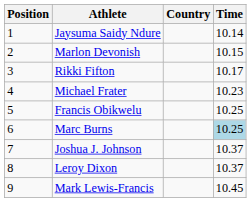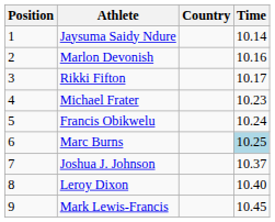 <table class="wikitable">
 <tr>
 <th>Position</th>
 <th>Athlete</th>
 <th>Country</th>
 <th>Time</th>
 </tr>
 <tr>
 <td>1</td>
 <td><a href='#'>Jaysuma Saidy Ndure</a></td>
 <td></td>
 <td>10.14</td>
 </tr>
 <tr>
 <td>2</td>
 <td><a href='#'>Marlon Devonish</a></td>
 <td></td>
-<td>10.15</td>
+<td>10.16</td>
 </tr>
 <tr>
 <td>3</td>
 <td><a href='#'>Rikki Fifton</a></td>
 <td></td>
 <td>10.17</td>
 </tr>
 <tr>
 <td>4</td>
 <td><a href='#'>Michael Frater</a></td>
 <td></td>
 <td>10.23</td>
 </tr>
 <tr>
 <td>5</td>
 <td><a href='#'>Francis Obikwelu</a></td>
 <td></td>
-<td>10.25</td>
+<td>10.24</td>
 </tr>
 <tr>
 <td>6</td>
 <td><a href='#'>Marc Burns</a></td>
 <td></td>
 <td style="background: lightblue;">10.25</td>
 </tr>
 <tr>
 <td>7</td>
 <td><a href='#'>Joshua J. Johnson</a></td>
 <td></td>
 <td>10.37</td>
 </tr>
 <tr>
 <td>8</td>
 <td><a href='#'>Leroy Dixon</a></td>
 <td></td>
-<td>10.37</td>
+<td>10.40</td>
 </tr>
 <tr>
 <td>9</td>
 <td><a href='#'>Mark Lewis-Francis</a></td>
 <td></td>
 <td>10.45</td>
 </tr>
 </table>
